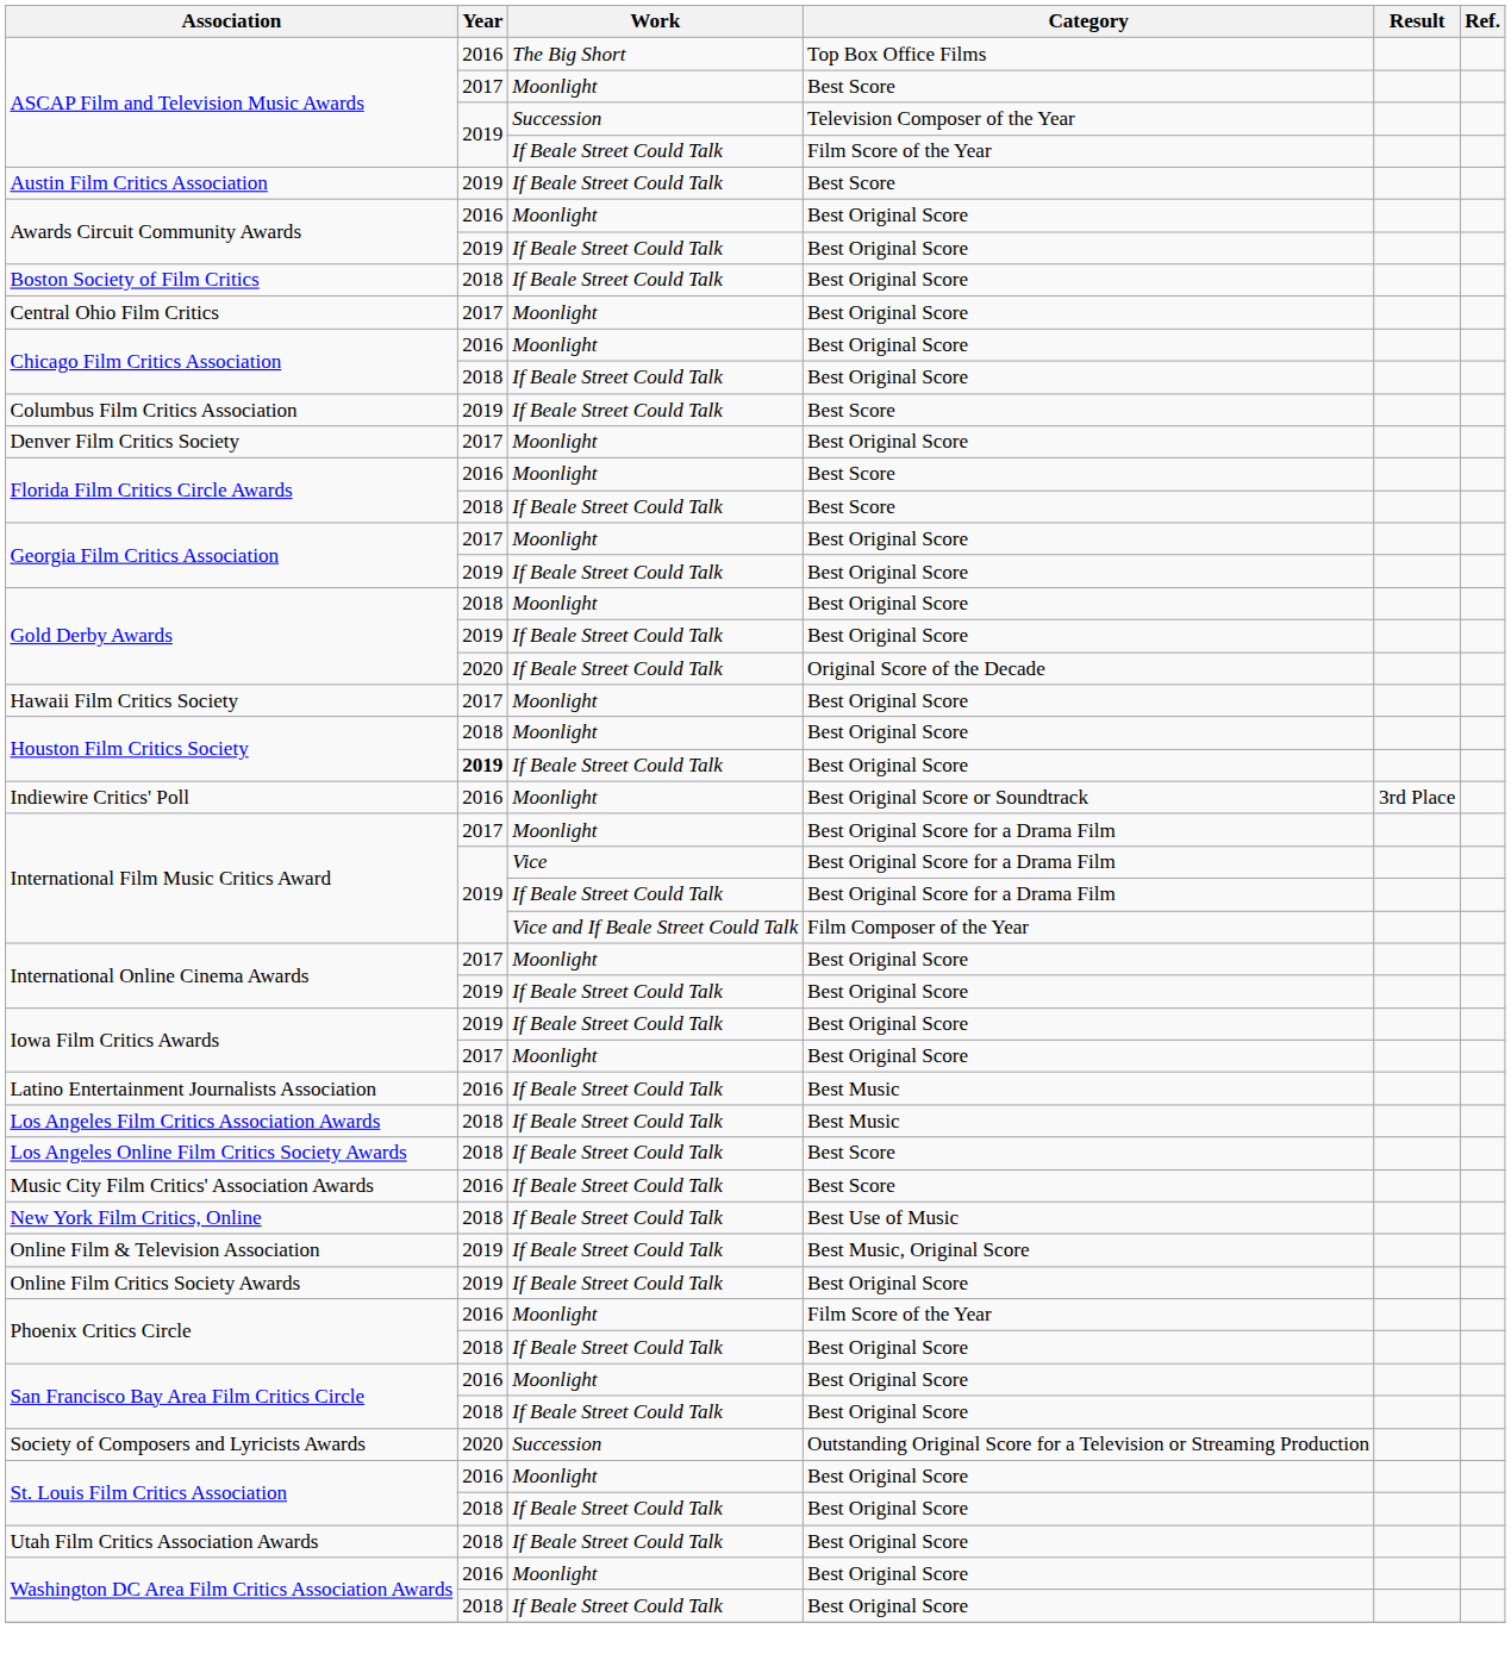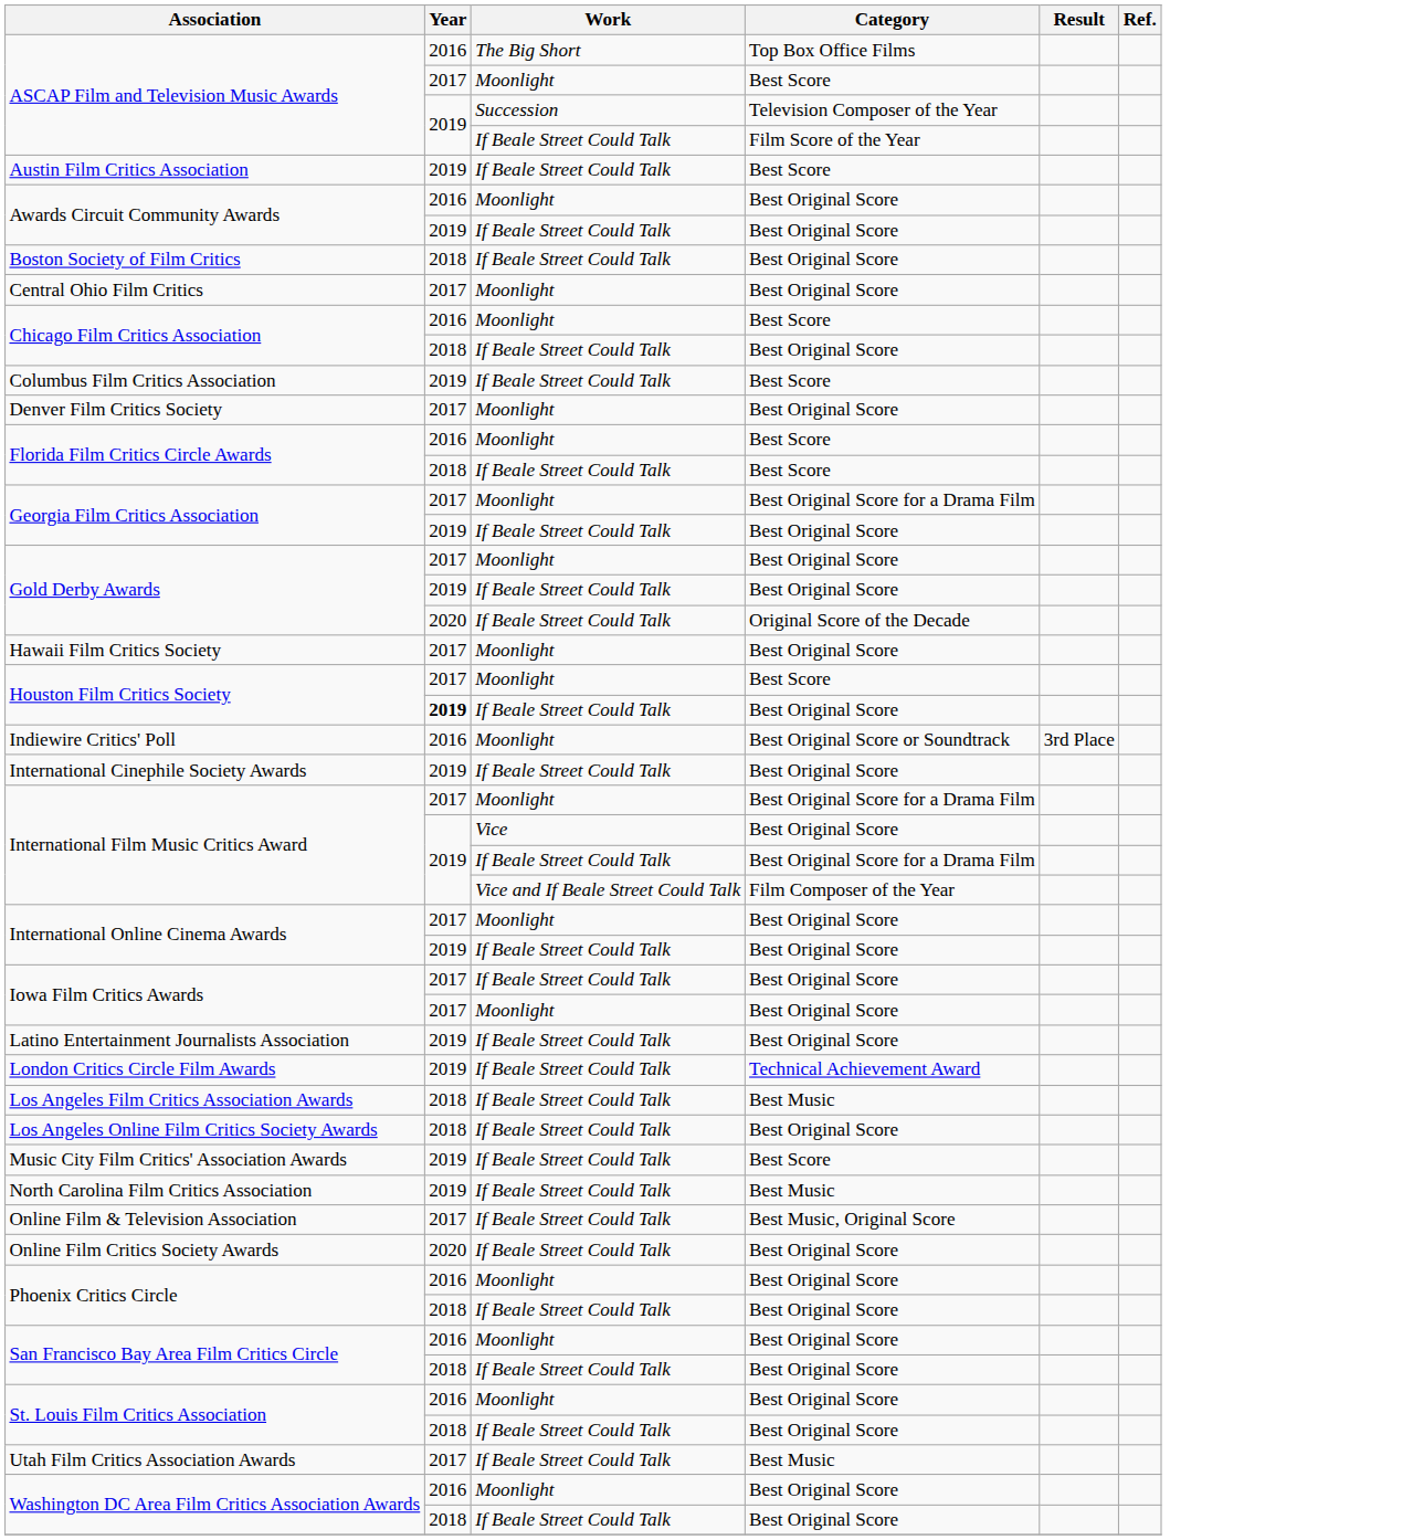 <table class="wikitable">
 <tr>
 <th>Association</th>
 <th>Year</th>
 <th>Work</th>
 <th>Category</th>
 <th>Result</th>
 <th>Ref.</th>
 </tr>
 <tr>
 <td rowspan="4"><a href='#'>ASCAP Film and Television Music Awards</a></td>
 <td>2016</td>
 <td><em>The Big Short</em></td>
 <td>Top Box Office Films</td>
 <td></td>
 <td></td>
 </tr>
 <tr>
 <td>2017</td>
 <td><em>Moonlight</em></td>
 <td>Best Score</td>
 <td></td>
 <td></td>
 </tr>
 <tr>
 <td rowspan="2">2019</td>
 <td><em>Succession</em></td>
 <td>Television Composer of the Year</td>
 <td></td>
 <td></td>
 </tr>
 <tr>
 <td><em>If Beale Street Could Talk</em></td>
 <td>Film Score of the Year</td>
 <td></td>
 <td></td>
 </tr>
 <tr>
 <td><a href='#'>Austin Film Critics Association</a></td>
 <td>2019</td>
 <td><em>If Beale Street Could Talk</em></td>
 <td>Best Score</td>
 <td></td>
 <td></td>
 </tr>
 <tr>
 <td rowspan="2">Awards Circuit Community Awards</td>
 <td>2016</td>
 <td><em>Moonlight</em></td>
 <td>Best Original Score</td>
 <td></td>
 <td></td>
 </tr>
 <tr>
 <td>2019</td>
 <td><em>If Beale Street Could Talk</em></td>
 <td>Best Original Score</td>
 <td></td>
 <td></td>
 </tr>
 <tr>
 <td><a href='#'>Boston Society of Film Critics</a></td>
 <td>2018</td>
 <td><em>If Beale Street Could Talk</em></td>
 <td>Best Original Score</td>
 <td></td>
 <td></td>
 </tr>
 <tr>
 <td>Central Ohio Film Critics</td>
 <td>2017</td>
 <td><em>Moonlight</em></td>
 <td>Best Original Score</td>
 <td></td>
 <td></td>
 </tr>
 <tr>
 <td rowspan="2"><a href='#'>Chicago Film Critics Association</a></td>
 <td>2016</td>
 <td><em>Moonlight</em></td>
-<td>Best Original Score</td>
+<td>Best Score</td>
 <td></td>
 <td></td>
 </tr>
 <tr>
 <td>2018</td>
 <td><em>If Beale Street Could Talk</em></td>
 <td>Best Original Score</td>
 <td></td>
 <td></td>
 </tr>
 <tr>
 <td>Columbus Film Critics Association</td>
 <td>2019</td>
 <td><em>If Beale Street Could Talk</em></td>
 <td>Best Score</td>
 <td></td>
 <td></td>
 </tr>
 <tr>
 <td>Denver Film Critics Society</td>
 <td>2017</td>
 <td><em>Moonlight</em></td>
 <td>Best Original Score</td>
 <td></td>
 <td></td>
 </tr>
 <tr>
 <td rowspan="2"><a href='#'>Florida Film Critics Circle Awards</a></td>
 <td>2016</td>
 <td><em>Moonlight</em></td>
 <td>Best Score</td>
 <td></td>
 <td></td>
 </tr>
 <tr>
 <td>2018</td>
 <td><em>If Beale Street Could Talk</em></td>
 <td>Best Score</td>
 <td></td>
 <td></td>
 </tr>
 <tr>
 <td rowspan="2"><a href='#'>Georgia Film Critics Association</a></td>
 <td>2017</td>
 <td><em>Moonlight</em></td>
-<td>Best Original Score</td>
+<td>Best Original Score for a Drama Film</td>
 <td></td>
 <td></td>
 </tr>
 <tr>
 <td>2019</td>
 <td><em>If Beale Street Could Talk</em></td>
 <td>Best Original Score</td>
 <td></td>
 <td></td>
 </tr>
 <tr>
 <td rowspan="3"><a href='#'>Gold Derby Awards</a></td>
-<td>2018</td>
+<td>2017</td>
 <td><em>Moonlight</em></td>
 <td>Best Original Score</td>
 <td></td>
 <td></td>
 </tr>
 <tr>
 <td>2019</td>
 <td><em>If Beale Street Could Talk</em></td>
 <td>Best Original Score</td>
 <td></td>
 <td></td>
 </tr>
 <tr>
 <td>2020</td>
 <td><em>If Beale Street Could Talk</em></td>
 <td>Original Score of the Decade</td>
 <td></td>
 <td></td>
 </tr>
 <tr>
 <td>Hawaii Film Critics Society</td>
 <td>2017</td>
 <td><em>Moonlight</em></td>
 <td>Best Original Score</td>
 <td></td>
 <td></td>
 </tr>
 <tr>
 <td rowspan="2"><a href='#'>Houston Film Critics Society</a></td>
-<td>2018</td>
+<td>2017</td>
 <td><em>Moonlight</em></td>
-<td>Best Original Score</td>
+<td>Best Score</td>
 <td></td>
 <td></td>
 </tr>
 <tr>
 <td><strong>2019</strong></td>
 <td><em>If Beale Street Could Talk</em></td>
 <td>Best Original Score</td>
 <td></td>
 <td></td>
 </tr>
 <tr>
 <td>Indiewire Critics' Poll</td>
 <td>2016</td>
 <td><em>Moonlight</em></td>
 <td>Best Original Score or Soundtrack</td>
 <td>3rd Place</td>
 <td></td>
 </tr>
 <tr>
+<td>International Cinephile Society Awards</td>
+<td>2019</td>
+<td><em>If Beale Street Could Talk</em></td>
+<td>Best Original Score</td>
+<td></td>
+<td></td>
+</tr>
+<tr>
 <td rowspan="4">International Film Music Critics Award</td>
 <td>2017</td>
 <td><em>Moonlight</em></td>
 <td>Best Original Score for a Drama Film</td>
 <td></td>
 <td></td>
 </tr>
 <tr>
 <td rowspan="3">2019</td>
 <td><em>Vice</em></td>
-<td>Best Original Score for a Drama Film</td>
+<td>Best Original Score</td>
 <td></td>
 <td></td>
 </tr>
 <tr>
 <td><em>If Beale Street Could Talk</em></td>
 <td>Best Original Score for a Drama Film</td>
 <td></td>
 <td></td>
 </tr>
 <tr>
 <td><em>Vice and If Beale Street Could Talk</em></td>
 <td>Film Composer of the Year</td>
 <td></td>
 <td></td>
 </tr>
 <tr>
 <td rowspan="2">International Online Cinema Awards</td>
 <td>2017</td>
 <td><em>Moonlight</em></td>
 <td>Best Original Score</td>
 <td></td>
 <td></td>
 </tr>
 <tr>
 <td>2019</td>
 <td><em>If Beale Street Could Talk</em></td>
 <td>Best Original Score</td>
 <td></td>
 <td></td>
 </tr>
 <tr>
 <td rowspan="2">Iowa Film Critics Awards</td>
-<td>2019</td>
+<td>2017</td>
 <td><em>If Beale Street Could Talk</em></td>
 <td>Best Original Score</td>
 <td></td>
 <td></td>
 </tr>
 <tr>
 <td>2017</td>
 <td><em>Moonlight</em></td>
 <td>Best Original Score</td>
 <td></td>
 <td></td>
 </tr>
 <tr>
 <td>Latino Entertainment Journalists Association</td>
-<td>2016</td>
+<td>2019</td>
 <td><em>If Beale Street Could Talk</em></td>
-<td>Best Music</td>
+<td>Best Original Score</td>
+<td></td>
+<td></td>
+</tr>
+<tr>
+<td><a href='#'>London Critics Circle Film Awards</a></td>
+<td>2019</td>
+<td><em>If Beale Street Could Talk</em></td>
+<td><a href='#'>Technical Achievement Award</a></td>
 <td></td>
 <td></td>
 </tr>
 <tr>
 <td><a href='#'>Los Angeles Film Critics Association Awards</a></td>
 <td>2018</td>
 <td><em>If Beale Street Could Talk</em></td>
 <td>Best Music</td>
 <td></td>
 <td></td>
 </tr>
 <tr>
 <td><a href='#'>Los Angeles Online Film Critics Society Awards</a></td>
 <td>2018</td>
 <td><em>If Beale Street Could Talk</em></td>
-<td>Best Score</td>
+<td>Best Original Score</td>
 <td></td>
 <td></td>
 </tr>
 <tr>
 <td>Music City Film Critics' Association Awards</td>
-<td>2016</td>
+<td>2019</td>
 <td><em>If Beale Street Could Talk</em></td>
 <td>Best Score</td>
 <td></td>
 <td></td>
 </tr>
 <tr>
-<td><a href='#'>New York Film Critics, Online</a></td>
-<td>2018</td>
+<td>North Carolina Film Critics Association</td>
+<td>2019</td>
 <td><em>If Beale Street Could Talk</em></td>
-<td>Best Use of Music</td>
+<td>Best Music</td>
 <td></td>
 <td></td>
 </tr>
 <tr>
 <td>Online Film & Television Association</td>
-<td>2019</td>
+<td>2017</td>
 <td><em>If Beale Street Could Talk</em></td>
 <td>Best Music, Original Score</td>
 <td></td>
 <td></td>
 </tr>
 <tr>
 <td>Online Film Critics Society Awards</td>
-<td>2019</td>
+<td>2020</td>
 <td><em>If Beale Street Could Talk</em></td>
 <td>Best Original Score</td>
 <td></td>
 <td></td>
 </tr>
 <tr>
 <td rowspan="2">Phoenix Critics Circle</td>
 <td>2016</td>
 <td><em>Moonlight</em></td>
-<td>Film Score of the Year</td>
+<td>Best Original Score</td>
 <td></td>
 <td></td>
 </tr>
 <tr>
 <td>2018</td>
 <td><em>If Beale Street Could Talk</em></td>
 <td>Best Original Score</td>
 <td></td>
 <td></td>
 </tr>
 <tr>
 <td rowspan="2"><a href='#'>San Francisco Bay Area Film Critics Circle</a></td>
 <td>2016</td>
 <td><em>Moonlight</em></td>
 <td>Best Original Score</td>
 <td></td>
 <td></td>
 </tr>
 <tr>
 <td>2018</td>
 <td><em>If Beale Street Could Talk</em></td>
 <td>Best Original Score</td>
 <td></td>
 <td></td>
 </tr>
 <tr>
-<td>Society of Composers and Lyricists Awards</td>
-<td>2020</td>
-<td><em>Succession</em></td>
-<td>Outstanding Original Score for a Television or Streaming Production</td>
-<td></td>
-<td></td>
-</tr>
-<tr>
 <td rowspan="2"><a href='#'>St. Louis Film Critics Association</a></td>
 <td>2016</td>
 <td><em>Moonlight</em></td>
 <td>Best Original Score</td>
 <td></td>
 <td></td>
 </tr>
 <tr>
 <td>2018</td>
 <td><em>If Beale Street Could Talk</em></td>
 <td>Best Original Score</td>
 <td></td>
 <td></td>
 </tr>
 <tr>
 <td>Utah Film Critics Association Awards</td>
-<td>2018</td>
+<td>2017</td>
 <td><em>If Beale Street Could Talk</em></td>
-<td>Best Original Score</td>
+<td>Best Music</td>
 <td></td>
 <td></td>
 </tr>
 <tr>
 <td rowspan="2"><a href='#'>Washington DC Area Film Critics Association Awards</a></td>
 <td>2016</td>
 <td><em>Moonlight</em></td>
 <td>Best Original Score</td>
 <td></td>
 <td></td>
 </tr>
 <tr>
 <td>2018</td>
 <td><em>If Beale Street Could Talk</em></td>
 <td>Best Original Score</td>
 <td></td>
 <td></td>
 </tr>
 <tr>
 </tr>
 </table>
